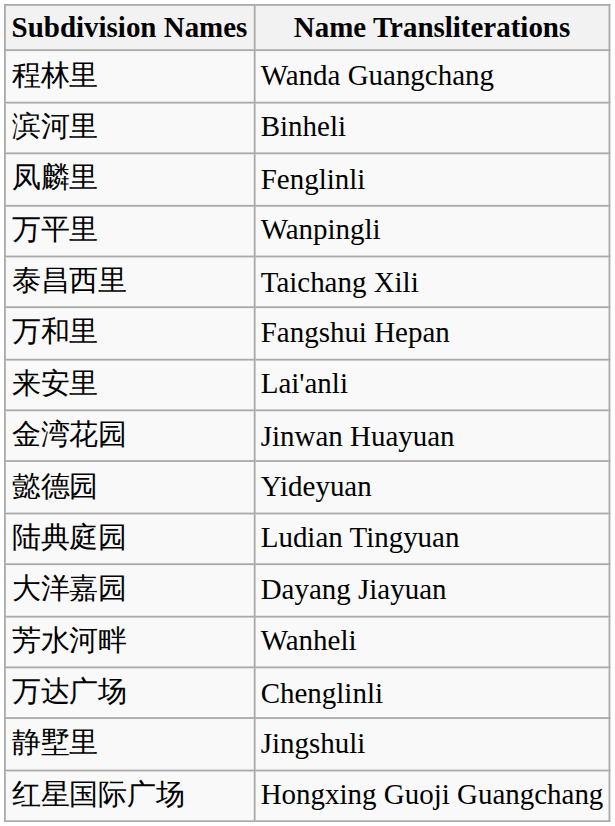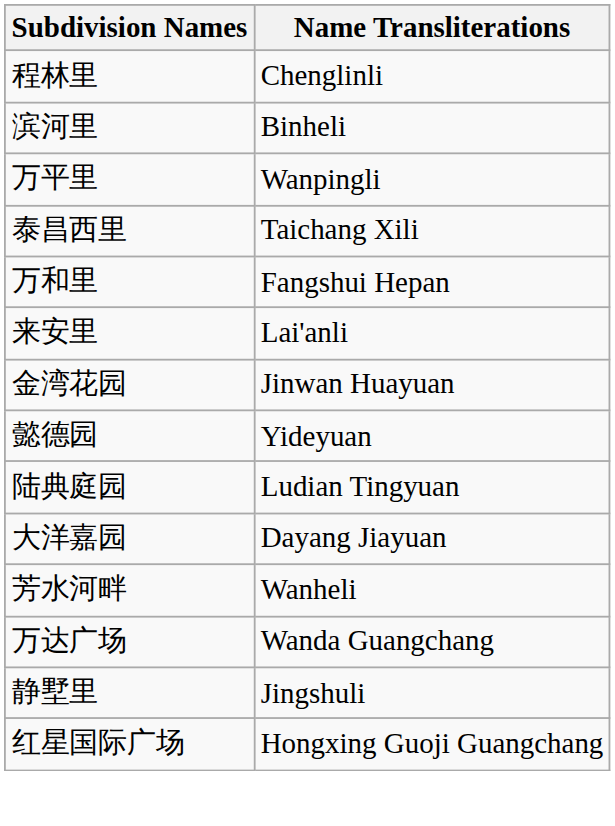 <table class="wikitable sortable">
 <tr>
 <th>Subdivision Names</th>
 <th>Name Transliterations</th>
 </tr>
 <tr>
 <td>程林里</td>
-<td>Wanda Guangchang</td>
+<td>Chenglinli</td>
 </tr>
 <tr>
 <td>滨河里</td>
 <td>Binheli</td>
-</tr>
-<tr>
-<td>凤麟里</td>
-<td>Fenglinli</td>
 </tr>
 <tr>
 <td>万平里</td>
 <td>Wanpingli</td>
 </tr>
 <tr>
 <td>泰昌西里</td>
 <td>Taichang Xili</td>
 </tr>
 <tr>
 <td>万和里</td>
 <td>Fangshui Hepan</td>
 </tr>
 <tr>
 <td>来安里</td>
 <td>Lai'anli</td>
 </tr>
 <tr>
 <td>金湾花园</td>
 <td>Jinwan Huayuan</td>
 </tr>
 <tr>
 <td>懿德园</td>
 <td>Yideyuan</td>
 </tr>
 <tr>
 <td>陆典庭园</td>
 <td>Ludian Tingyuan</td>
 </tr>
 <tr>
 <td>大洋嘉园</td>
 <td>Dayang Jiayuan</td>
 </tr>
 <tr>
 <td>芳水河畔</td>
 <td>Wanheli</td>
 </tr>
 <tr>
 <td>万达广场</td>
-<td>Chenglinli</td>
+<td>Wanda Guangchang</td>
 </tr>
 <tr>
 <td>静墅里</td>
 <td>Jingshuli</td>
 </tr>
 <tr>
 <td>红星国际广场</td>
 <td>Hongxing Guoji Guangchang</td>
 </tr>
 </table>
